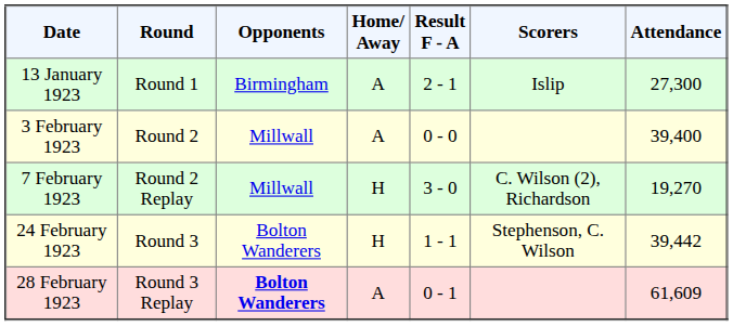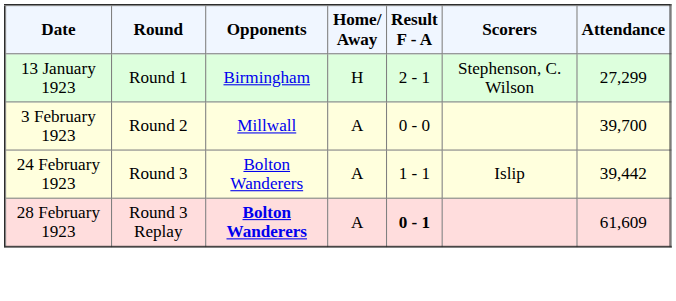 <table border="2" cellpadding="4" style="border-collapse:collapse; text-align:center;">
 <tr style="background:#f0f6ff;">
 <th><strong>Date</strong></th>
 <th><strong>Round</strong></th>
 <th><strong>Opponents</strong></th>
 <th><strong>Home/<br>Away</strong></th>
 <th><strong>Result<br>F - A</strong></th>
 <th><strong>Scorers</strong></th>
 <th><strong>Attendance</strong></th>
 </tr>
 <tr bgcolor="#ddffdd">
 <td>13 January 1923</td>
 <td>Round 1</td>
 <td><a href='#'>Birmingham</a></td>
-<td>A</td>
+<td>H</td>
 <td>2 - 1</td>
-<td>Islip</td>
-<td>27,300</td>
+<td>Stephenson, C. Wilson</td>
+<td>27,299</td>
 </tr>
 <tr bgcolor="#ffffdd">
 <td>3 February 1923</td>
 <td>Round 2</td>
 <td><a href='#'>Millwall</a></td>
 <td>A</td>
 <td>0 - 0</td>
 <td></td>
-<td>39,400</td>
-</tr>
-<tr bgcolor="#ddffdd">
-<td>7 February 1923</td>
-<td>Round 2 Replay</td>
-<td><a href='#'>Millwall</a></td>
-<td>H</td>
-<td>3 - 0</td>
-<td>C. Wilson (2), Richardson</td>
-<td>19,270</td>
+<td>39,700</td>
 </tr>
 <tr bgcolor="#ffffdd">
 <td>24 February 1923</td>
 <td>Round 3</td>
 <td><a href='#'>Bolton Wanderers</a></td>
-<td>H</td>
+<td>A</td>
 <td>1 - 1</td>
-<td>Stephenson, C. Wilson</td>
+<td>Islip</td>
 <td>39,442</td>
 </tr>
 <tr bgcolor="#ffdddd">
 <td>28 February 1923</td>
 <td>Round 3 Replay</td>
 <td><strong><a href='#'>Bolton Wanderers</a></strong></td>
 <td>A</td>
-<td>0 - 1</td>
+<td><strong>0 - 1</strong></td>
 <td></td>
 <td>61,609</td>
 </tr>
 </table>
